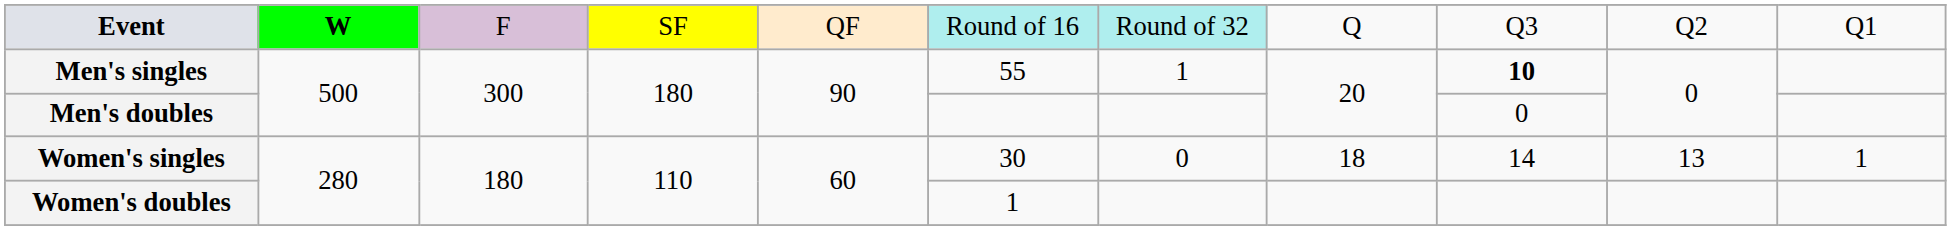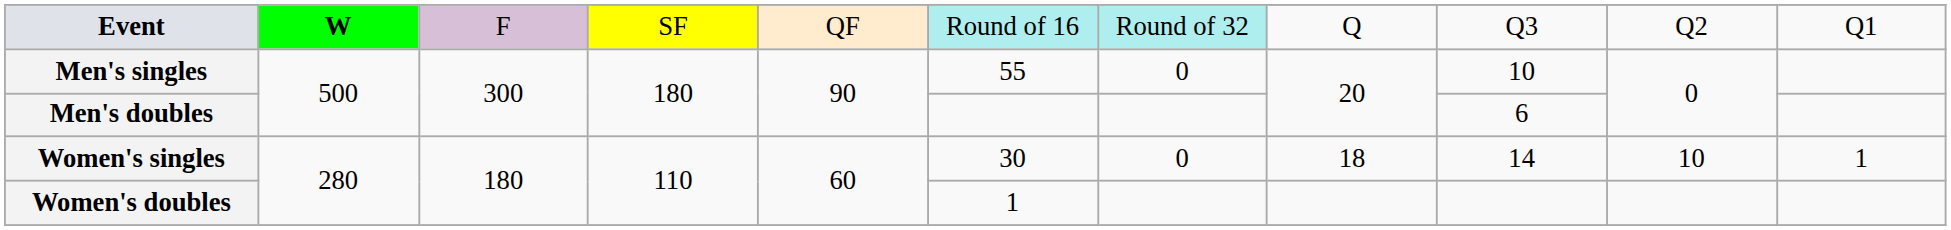 <table class=wikitable style=font-size:90%;text-align:center>
 <tr>
 <td style="width:130px; background:#dfe2e9;"><strong>Event</strong></td>
 <td style="width:80px; background:lime;"><strong>W</strong></td>
 <td style="width:85px; background:thistle;">F</td>
 <td style="width:85px; background:#ff0;">SF</td>
 <td style="width:85px; background:#ffebcd;">QF</td>
 <td style="width:85px; background:#afeeee;">Round of 16</td>
 <td style="width:85px; background:#afeeee;">Round of 32</td>
 <td width=85>Q</td>
 <td width=85>Q3</td>
 <td width=85>Q2</td>
 <td width=85>Q1</td>
 </tr>
 <tr>
 <th style="background:#f3f3f3;">Men's singles</th>
 <td rowspan=2>500</td>
 <td rowspan=2>300</td>
 <td rowspan=2>180</td>
 <td rowspan=2>90</td>
 <td>55</td>
-<td>1</td>
+<td>0</td>
 <td rowspan=2>20</td>
-<td><strong>10</strong></td>
+<td>10</td>
 <td rowspan=2>0</td>
 <td></td>
 </tr>
 <tr>
 <th style="background:#f3f3f3;">Men's doubles</th>
 <td></td>
 <td></td>
-<td>0</td>
+<td>6</td>
 <td></td>
 </tr>
 <tr>
 <th style="background:#f3f3f3;">Women's singles</th>
 <td rowspan=2>280</td>
 <td rowspan=2>180</td>
 <td rowspan=2>110</td>
 <td rowspan=2>60</td>
 <td>30</td>
 <td>0</td>
 <td>18</td>
 <td>14</td>
-<td>13</td>
+<td>10</td>
 <td>1</td>
 </tr>
 <tr>
 <th style="background:#f3f3f3;">Women's doubles</th>
 <td>1</td>
 <td></td>
 <td></td>
 <td></td>
 <td></td>
 <td></td>
 </tr>
 </table>
